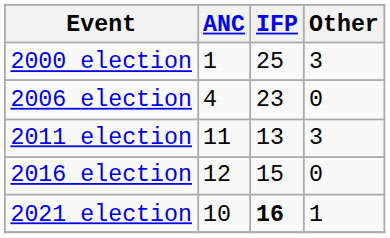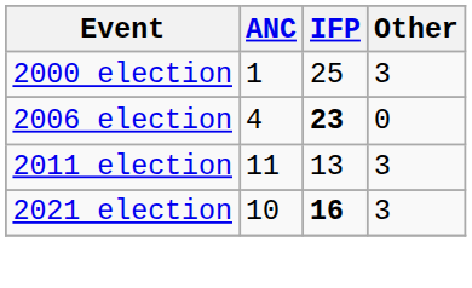 <table class="wikitable">
 <tr>
 <th>Event</th>
 <th><a href='#'>ANC</a></th>
 <th><a href='#'>IFP</a></th>
 <th>Other</th>
 </tr>
 <tr>
 <td><a href='#'>2000 election</a></td>
 <td>1</td>
 <td>25</td>
 <td>3</td>
 </tr>
 <tr>
 <td><a href='#'>2006 election</a></td>
 <td>4</td>
-<td>23</td>
+<td><strong>23</strong></td>
 <td>0</td>
 </tr>
 <tr>
 <td><a href='#'>2011 election</a></td>
 <td>11</td>
 <td>13</td>
 <td>3</td>
 </tr>
 <tr>
-<td><a href='#'>2016 election</a></td>
-<td>12</td>
-<td>15</td>
-<td>0</td>
-</tr>
-<tr>
 <td><a href='#'>2021 election</a></td>
 <td>10</td>
 <td><strong>16</strong></td>
-<td>1</td>
+<td>3</td>
 </tr>
 <tr>
 </tr>
 </table>
